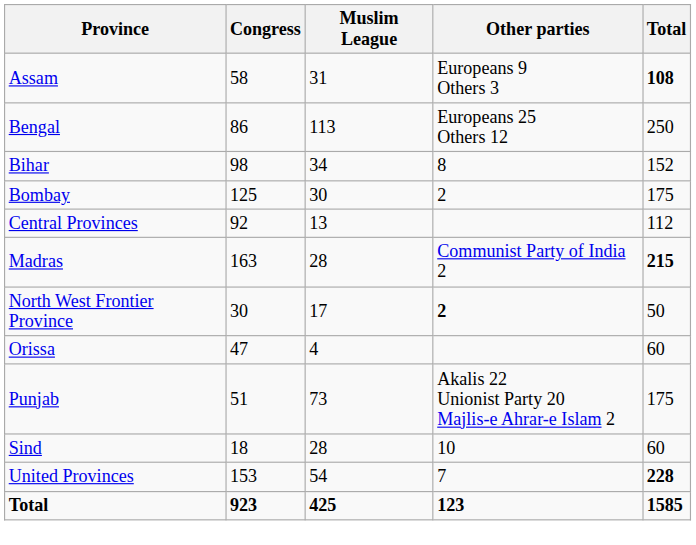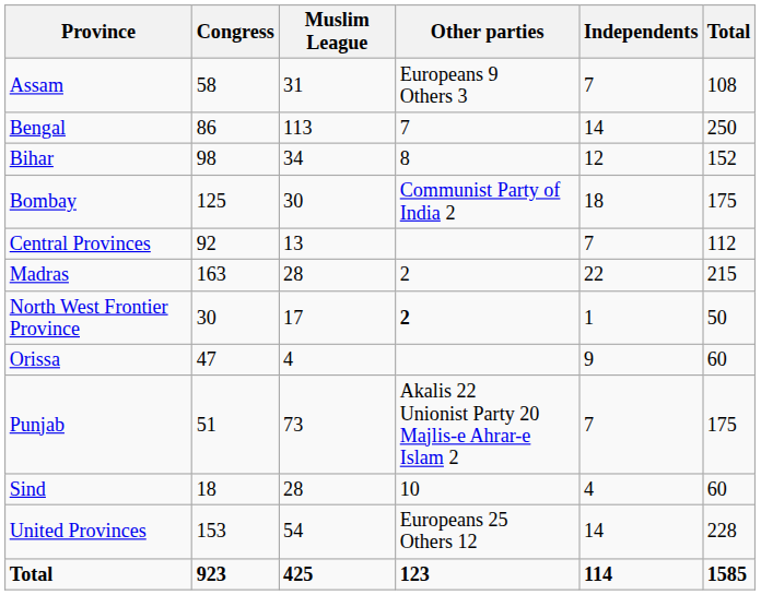 <table class=wikitable style=text-align:centre>
 <tr>
 <th>Province</th>
 <th>Congress</th>
 <th>Muslim League</th>
 <th>Other parties</th>
+<th>Independents</th>
 <th>Total</th>
 </tr>
 <tr>
 <td align=left><a href='#'>Assam</a></td>
 <td>58</td>
 <td>31</td>
 <td>Europeans 9 <br>Others 3</td>
-<td><strong>108</strong></td>
+<td>7</td>
+<td>108</td>
 </tr>
 <tr>
 <td align=left><a href='#'>Bengal</a></td>
 <td>86</td>
 <td>113</td>
-<td>Europeans 25 <br>Others 12</td>
+<td>7</td>
+<td>14</td>
 <td>250</td>
 </tr>
 <tr>
 <td align=left><a href='#'>Bihar</a></td>
 <td>98</td>
 <td>34</td>
 <td>8</td>
+<td>12</td>
 <td>152</td>
 </tr>
 <tr>
 <td align=left><a href='#'>Bombay</a></td>
 <td>125</td>
 <td>30</td>
-<td>2</td>
+<td><a href='#'>Communist Party of India</a> 2</td>
+<td>18</td>
 <td>175</td>
 </tr>
 <tr>
 <td align=left><a href='#'>Central Provinces</a></td>
 <td>92</td>
 <td>13</td>
 <td></td>
+<td>7</td>
 <td>112</td>
 </tr>
 <tr>
 <td align=left><a href='#'>Madras</a></td>
 <td>163</td>
 <td>28</td>
-<td><a href='#'>Communist Party of India</a> 2</td>
-<td><strong>215</strong></td>
+<td>2</td>
+<td>22</td>
+<td>215</td>
 </tr>
 <tr>
 <td align=left><a href='#'>North West Frontier Province</a></td>
 <td>30</td>
 <td>17</td>
 <td><strong>2</strong></td>
+<td>1</td>
 <td>50</td>
 </tr>
 <tr>
 <td align=left><a href='#'>Orissa</a></td>
 <td>47</td>
 <td>4</td>
 <td></td>
+<td>9</td>
 <td>60</td>
 </tr>
 <tr>
 <td align=left><a href='#'>Punjab</a></td>
 <td>51</td>
 <td>73</td>
 <td>Akalis 22<br>Unionist Party 20<br><a href='#'>Majlis-e Ahrar-e Islam</a> 2</td>
+<td>7</td>
 <td>175</td>
 </tr>
 <tr>
 <td align=left><a href='#'>Sind</a></td>
 <td>18</td>
 <td>28</td>
 <td>10</td>
+<td>4</td>
 <td>60</td>
 </tr>
 <tr>
 <td align=left><a href='#'>United Provinces</a></td>
 <td>153</td>
 <td>54</td>
-<td>7</td>
-<td><strong>228</strong></td>
+<td>Europeans 25 <br>Others 12</td>
+<td>14</td>
+<td>228</td>
 </tr>
 <tr>
 <td align=left><strong>Total</strong></td>
 <td><strong>923</strong></td>
 <td><strong>425</strong></td>
 <td><strong>123</strong></td>
+<td><strong>114</strong></td>
 <td><strong>1585</strong></td>
 </tr>
 </table>
